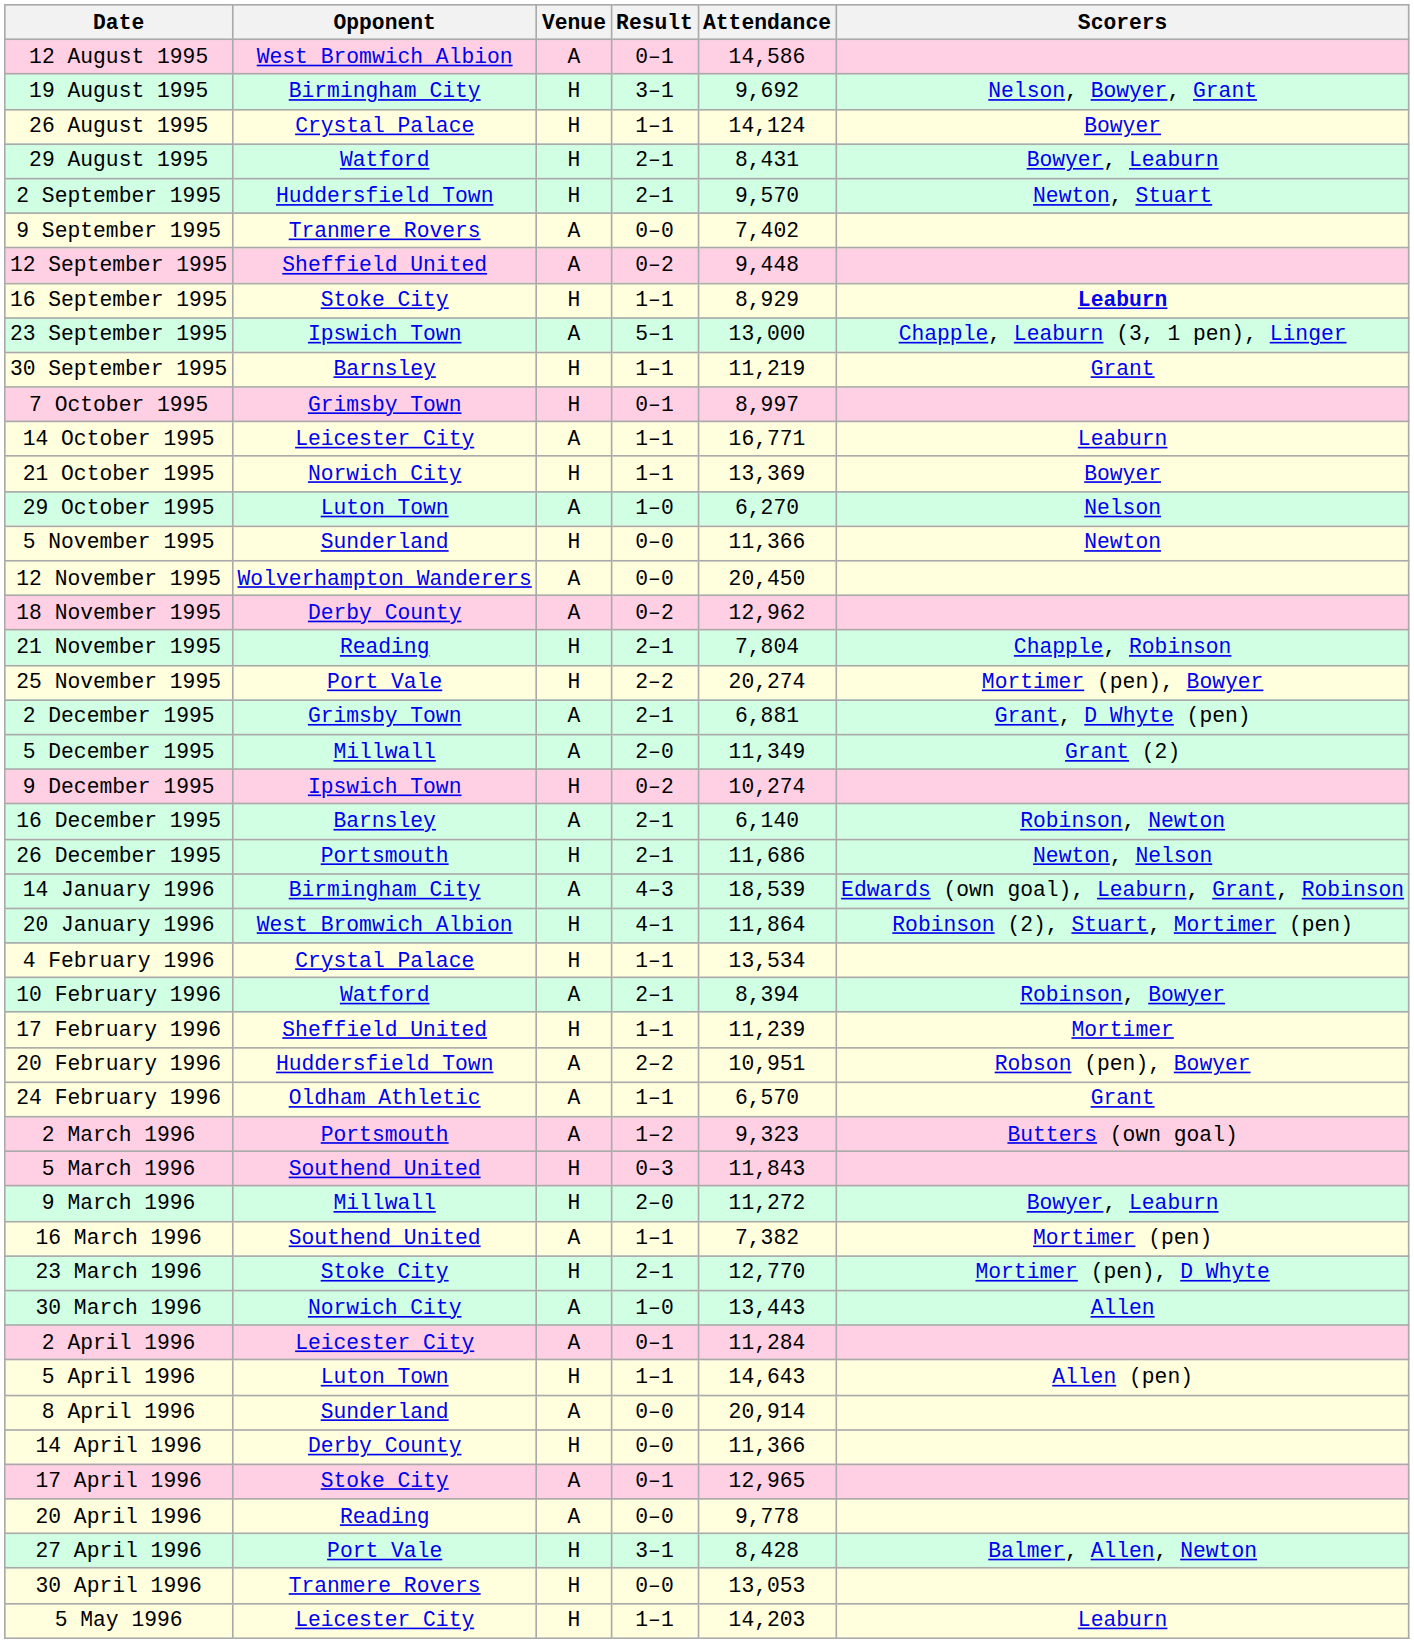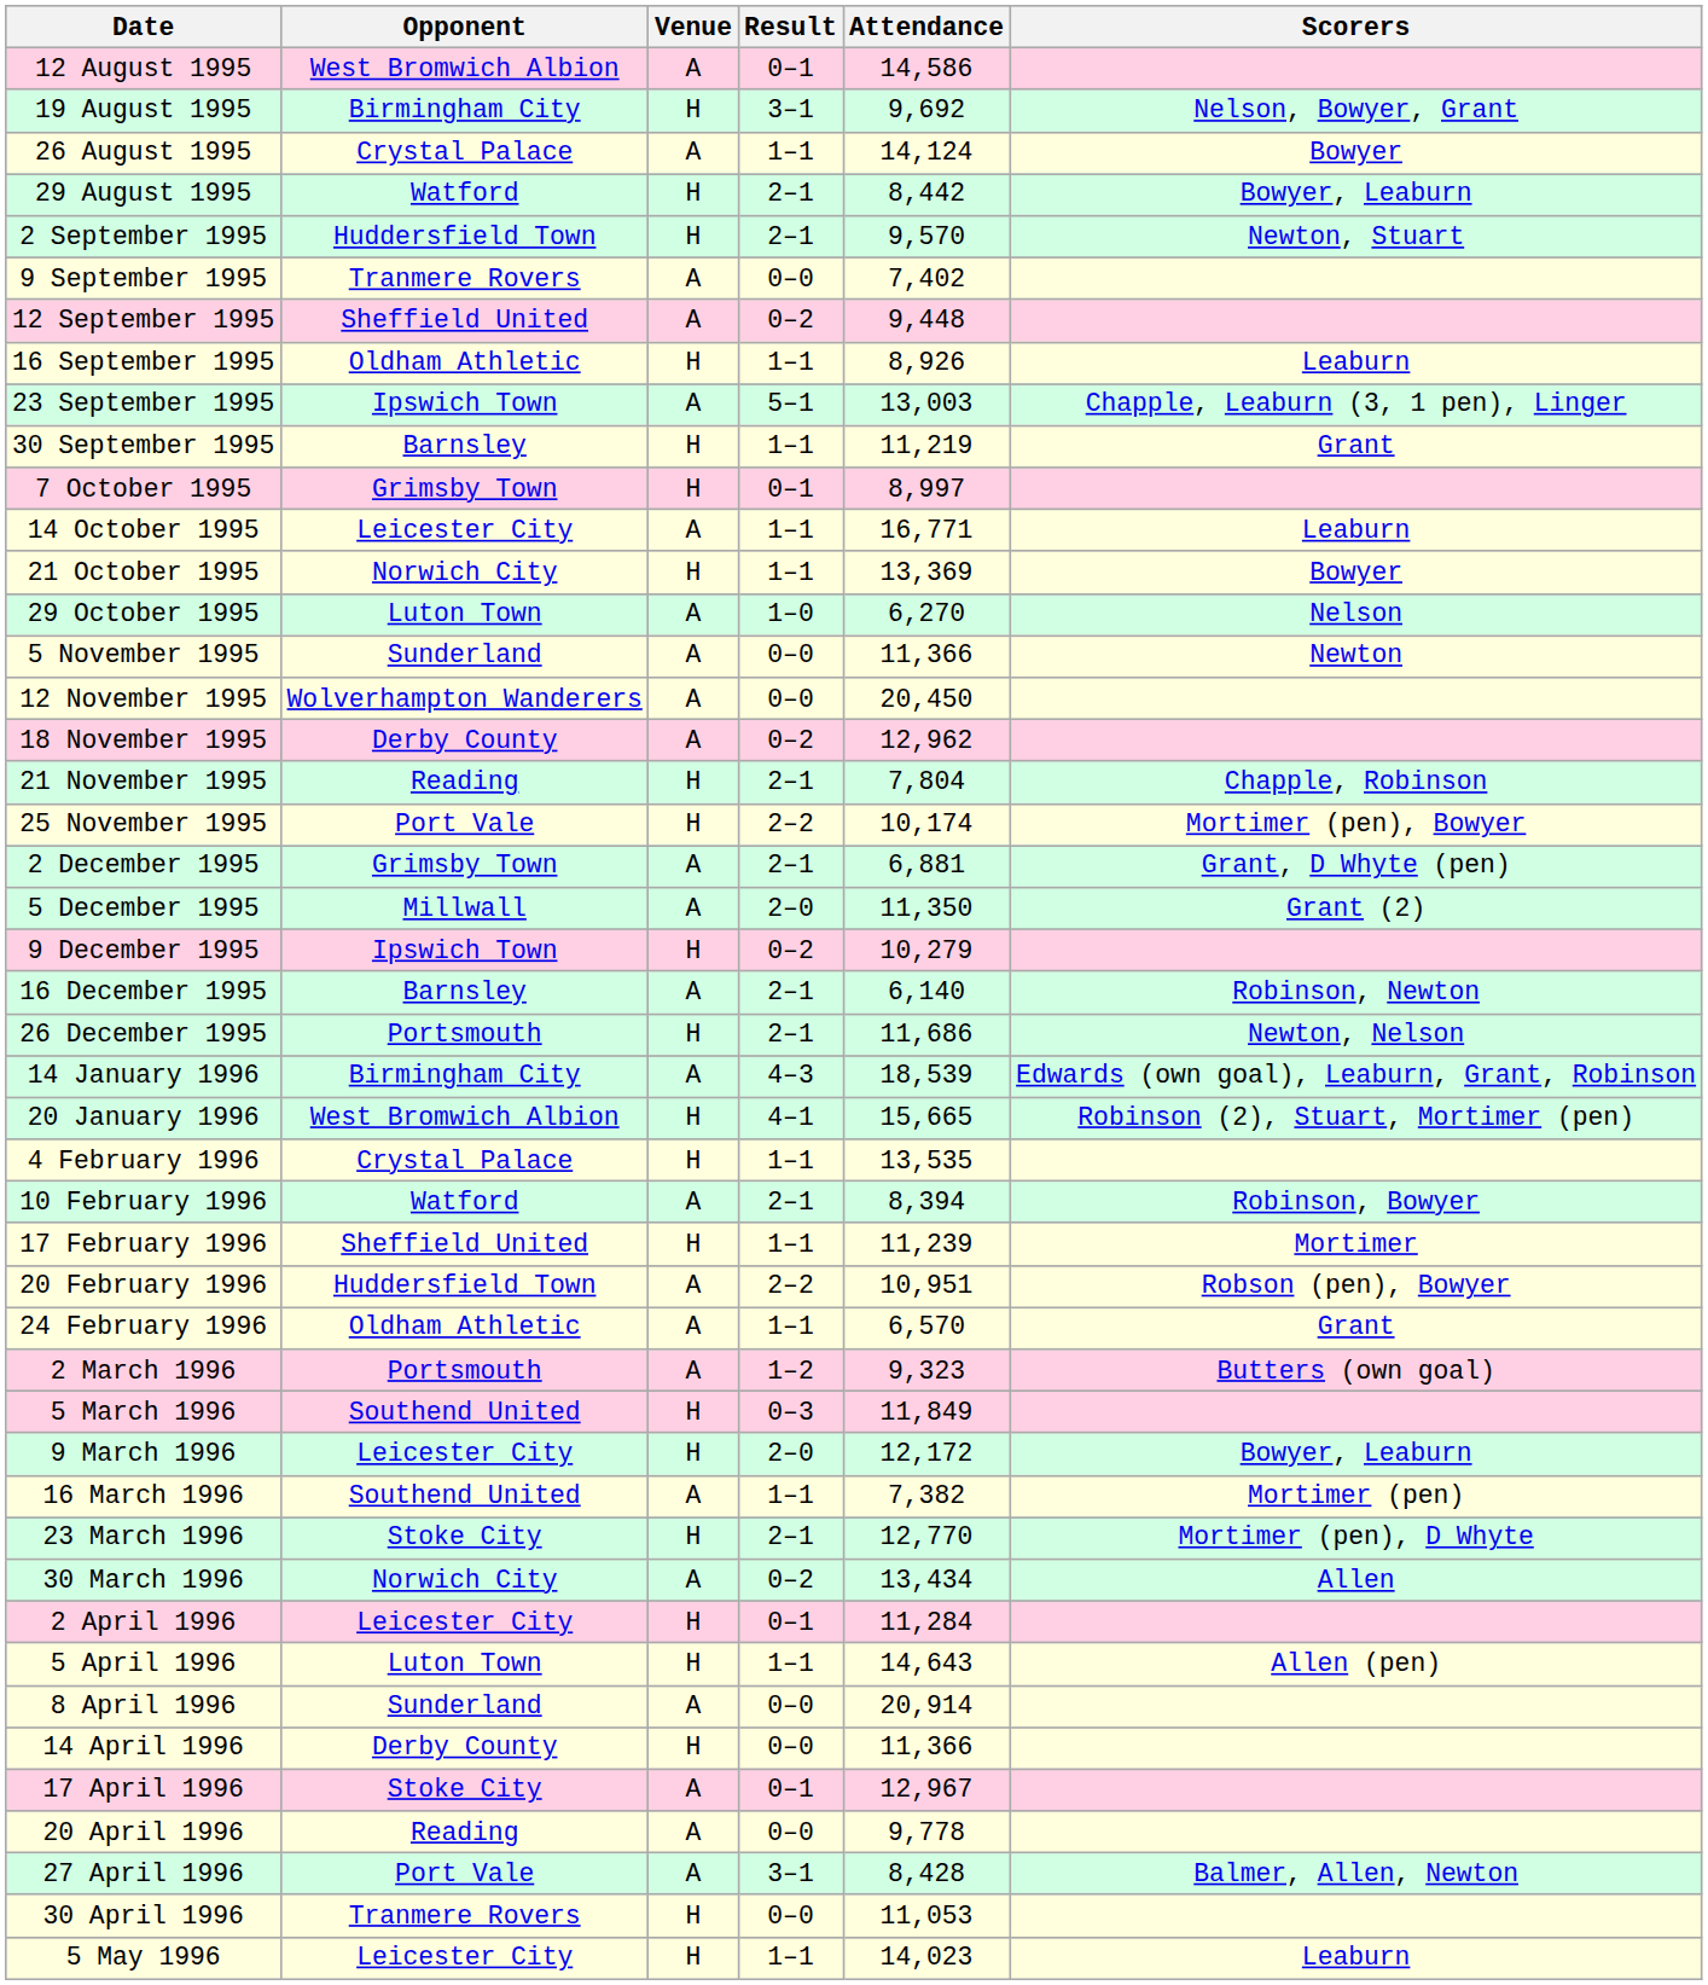 <table class="wikitable sortable" style="font-size:100%; text-align:center">
 <tr>
 <th>Date</th>
 <th>Opponent</th>
 <th>Venue</th>
 <th>Result</th>
 <th>Attendance</th>
 <th>Scorers</th>
 </tr>
 <tr style="background-color: #ffd0e3;">
 <td>12 August 1995</td>
 <td><a href='#'>West Bromwich Albion</a></td>
 <td>A</td>
 <td>0–1</td>
 <td>14,586</td>
 <td></td>
 </tr>
 <tr style="background-color: #d0ffe3;">
 <td>19 August 1995</td>
 <td><a href='#'>Birmingham City</a></td>
 <td>H</td>
 <td>3–1</td>
 <td>9,692</td>
 <td><a href='#'>Nelson</a>, <a href='#'>Bowyer</a>, <a href='#'>Grant</a></td>
 </tr>
 <tr style="background-color: #ffffdd;">
 <td>26 August 1995</td>
 <td><a href='#'>Crystal Palace</a></td>
-<td>H</td>
+<td>A</td>
 <td>1–1</td>
 <td>14,124</td>
 <td><a href='#'>Bowyer</a></td>
 </tr>
 <tr style="background-color: #d0ffe3;">
 <td>29 August 1995</td>
 <td><a href='#'>Watford</a></td>
 <td>H</td>
 <td>2–1</td>
-<td>8,431</td>
+<td>8,442</td>
 <td><a href='#'>Bowyer</a>, <a href='#'>Leaburn</a></td>
 </tr>
 <tr style="background-color: #d0ffe3;">
 <td>2 September 1995</td>
 <td><a href='#'>Huddersfield Town</a></td>
 <td>H</td>
 <td>2–1</td>
 <td>9,570</td>
 <td><a href='#'>Newton</a>, <a href='#'>Stuart</a></td>
 </tr>
 <tr style="background-color: #ffffdd;">
 <td>9 September 1995</td>
 <td><a href='#'>Tranmere Rovers</a></td>
 <td>A</td>
 <td>0–0</td>
 <td>7,402</td>
 <td></td>
 </tr>
 <tr style="background-color: #ffd0e3;">
 <td>12 September 1995</td>
 <td><a href='#'>Sheffield United</a></td>
 <td>A</td>
 <td>0–2</td>
 <td>9,448</td>
 <td></td>
 </tr>
 <tr style="background-color: #ffffdd;">
 <td>16 September 1995</td>
-<td><a href='#'>Stoke City</a></td>
+<td><a href='#'>Oldham Athletic</a></td>
 <td>H</td>
 <td>1–1</td>
-<td>8,929</td>
-<td><strong><a href='#'>Leaburn</a></strong></td>
+<td>8,926</td>
+<td><a href='#'>Leaburn</a></td>
 </tr>
 <tr style="background-color: #d0ffe3;">
 <td>23 September 1995</td>
 <td><a href='#'>Ipswich Town</a></td>
 <td>A</td>
 <td>5–1</td>
-<td>13,000</td>
+<td>13,003</td>
 <td><a href='#'>Chapple</a>, <a href='#'>Leaburn</a> (3, 1 pen), <a href='#'>Linger</a></td>
 </tr>
 <tr style="background-color: #ffffdd;">
 <td>30 September 1995</td>
 <td><a href='#'>Barnsley</a></td>
 <td>H</td>
 <td>1–1</td>
 <td>11,219</td>
 <td><a href='#'>Grant</a></td>
 </tr>
 <tr style="background-color: #ffd0e3;">
 <td>7 October 1995</td>
 <td><a href='#'>Grimsby Town</a></td>
 <td>H</td>
 <td>0–1</td>
 <td>8,997</td>
 <td></td>
 </tr>
 <tr style="background-color: #ffffdd;">
 <td>14 October 1995</td>
 <td><a href='#'>Leicester City</a></td>
 <td>A</td>
 <td>1–1</td>
 <td>16,771</td>
 <td><a href='#'>Leaburn</a></td>
 </tr>
 <tr style="background-color: #ffffdd;">
 <td>21 October 1995</td>
 <td><a href='#'>Norwich City</a></td>
 <td>H</td>
 <td>1–1</td>
 <td>13,369</td>
 <td><a href='#'>Bowyer</a></td>
 </tr>
 <tr style="background-color: #d0ffe3;">
 <td>29 October 1995</td>
 <td><a href='#'>Luton Town</a></td>
 <td>A</td>
 <td>1–0</td>
 <td>6,270</td>
 <td><a href='#'>Nelson</a></td>
 </tr>
 <tr style="background-color: #ffffdd;">
 <td>5 November 1995</td>
 <td><a href='#'>Sunderland</a></td>
-<td>H</td>
+<td>A</td>
 <td>0–0</td>
 <td>11,366</td>
 <td><a href='#'>Newton</a></td>
 </tr>
 <tr style="background-color: #ffffdd;">
 <td>12 November 1995</td>
 <td><a href='#'>Wolverhampton Wanderers</a></td>
 <td>A</td>
 <td>0–0</td>
 <td>20,450</td>
 <td></td>
 </tr>
 <tr style="background-color: #ffd0e3;">
 <td>18 November 1995</td>
 <td><a href='#'>Derby County</a></td>
 <td>A</td>
 <td>0–2</td>
 <td>12,962</td>
 <td></td>
 </tr>
 <tr style="background-color: #d0ffe3;">
 <td>21 November 1995</td>
 <td><a href='#'>Reading</a></td>
 <td>H</td>
 <td>2–1</td>
 <td>7,804</td>
 <td><a href='#'>Chapple</a>, <a href='#'>Robinson</a></td>
 </tr>
 <tr style="background-color: #ffffdd;">
 <td>25 November 1995</td>
 <td><a href='#'>Port Vale</a></td>
 <td>H</td>
 <td>2–2</td>
-<td>20,274</td>
+<td>10,174</td>
 <td><a href='#'>Mortimer</a> (pen), <a href='#'>Bowyer</a></td>
 </tr>
 <tr style="background-color: #d0ffe3;">
 <td>2 December 1995</td>
 <td><a href='#'>Grimsby Town</a></td>
 <td>A</td>
 <td>2–1</td>
 <td>6,881</td>
 <td><a href='#'>Grant</a>, <a href='#'>D Whyte</a> (pen)</td>
 </tr>
 <tr style="background-color: #d0ffe3;">
 <td>5 December 1995</td>
 <td><a href='#'>Millwall</a></td>
 <td>A</td>
 <td>2–0</td>
-<td>11,349</td>
+<td>11,350</td>
 <td><a href='#'>Grant</a> (2)</td>
 </tr>
 <tr style="background-color: #ffd0e3;">
 <td>9 December 1995</td>
 <td><a href='#'>Ipswich Town</a></td>
 <td>H</td>
 <td>0–2</td>
-<td>10,274</td>
+<td>10,279</td>
 <td></td>
 </tr>
 <tr style="background-color: #d0ffe3;">
 <td>16 December 1995</td>
 <td><a href='#'>Barnsley</a></td>
 <td>A</td>
 <td>2–1</td>
 <td>6,140</td>
 <td><a href='#'>Robinson</a>, <a href='#'>Newton</a></td>
 </tr>
 <tr style="background-color: #d0ffe3;">
 <td>26 December 1995</td>
 <td><a href='#'>Portsmouth</a></td>
 <td>H</td>
 <td>2–1</td>
 <td>11,686</td>
 <td><a href='#'>Newton</a>, <a href='#'>Nelson</a></td>
 </tr>
 <tr style="background-color: #d0ffe3;">
 <td>14 January 1996</td>
 <td><a href='#'>Birmingham City</a></td>
 <td>A</td>
 <td>4–3</td>
 <td>18,539</td>
 <td><a href='#'>Edwards</a> (own goal), <a href='#'>Leaburn</a>, <a href='#'>Grant</a>, <a href='#'>Robinson</a></td>
 </tr>
 <tr style="background-color: #d0ffe3;">
 <td>20 January 1996</td>
 <td><a href='#'>West Bromwich Albion</a></td>
 <td>H</td>
 <td>4–1</td>
-<td>11,864</td>
+<td>15,665</td>
 <td><a href='#'>Robinson</a> (2), <a href='#'>Stuart</a>, <a href='#'>Mortimer</a> (pen)</td>
 </tr>
 <tr style="background-color: #ffffdd;">
 <td>4 February 1996</td>
 <td><a href='#'>Crystal Palace</a></td>
 <td>H</td>
 <td>1–1</td>
-<td>13,534</td>
+<td>13,535</td>
 <td></td>
 </tr>
 <tr style="background-color: #d0ffe3;">
 <td>10 February 1996</td>
 <td><a href='#'>Watford</a></td>
 <td>A</td>
 <td>2–1</td>
 <td>8,394</td>
 <td><a href='#'>Robinson</a>, <a href='#'>Bowyer</a></td>
 </tr>
 <tr style="background-color: #ffffdd;">
 <td>17 February 1996</td>
 <td><a href='#'>Sheffield United</a></td>
 <td>H</td>
 <td>1–1</td>
 <td>11,239</td>
 <td><a href='#'>Mortimer</a></td>
 </tr>
 <tr style="background-color: #ffffdd;">
 <td>20 February 1996</td>
 <td><a href='#'>Huddersfield Town</a></td>
 <td>A</td>
 <td>2–2</td>
 <td>10,951</td>
 <td><a href='#'>Robson</a> (pen), <a href='#'>Bowyer</a></td>
 </tr>
 <tr style="background-color: #ffffdd;">
 <td>24 February 1996</td>
 <td><a href='#'>Oldham Athletic</a></td>
 <td>A</td>
 <td>1–1</td>
 <td>6,570</td>
 <td><a href='#'>Grant</a></td>
 </tr>
 <tr style="background-color: #ffd0e3;">
 <td>2 March 1996</td>
 <td><a href='#'>Portsmouth</a></td>
 <td>A</td>
 <td>1–2</td>
 <td>9,323</td>
 <td><a href='#'>Butters</a> (own goal)</td>
 </tr>
 <tr style="background-color: #ffd0e3;">
 <td>5 March 1996</td>
 <td><a href='#'>Southend United</a></td>
 <td>H</td>
 <td>0–3</td>
-<td>11,843</td>
+<td>11,849</td>
 <td></td>
 </tr>
 <tr style="background-color: #d0ffe3;">
 <td>9 March 1996</td>
-<td><a href='#'>Millwall</a></td>
+<td><a href='#'>Leicester City</a></td>
 <td>H</td>
 <td>2–0</td>
-<td>11,272</td>
+<td>12,172</td>
 <td><a href='#'>Bowyer</a>, <a href='#'>Leaburn</a></td>
 </tr>
 <tr style="background-color: #ffffdd;">
 <td>16 March 1996</td>
 <td><a href='#'>Southend United</a></td>
 <td>A</td>
 <td>1–1</td>
 <td>7,382</td>
 <td><a href='#'>Mortimer</a> (pen)</td>
 </tr>
 <tr style="background-color: #d0ffe3;">
 <td>23 March 1996</td>
 <td><a href='#'>Stoke City</a></td>
 <td>H</td>
 <td>2–1</td>
 <td>12,770</td>
 <td><a href='#'>Mortimer</a> (pen), <a href='#'>D Whyte</a></td>
 </tr>
 <tr style="background-color: #d0ffe3;">
 <td>30 March 1996</td>
 <td><a href='#'>Norwich City</a></td>
 <td>A</td>
-<td>1–0</td>
-<td>13,443</td>
+<td>0–2</td>
+<td>13,434</td>
 <td><a href='#'>Allen</a></td>
 </tr>
 <tr style="background-color: #ffd0e3;">
 <td>2 April 1996</td>
 <td><a href='#'>Leicester City</a></td>
-<td>A</td>
+<td>H</td>
 <td>0–1</td>
 <td>11,284</td>
 <td></td>
 </tr>
 <tr style="background-color: #ffffdd;">
 <td>5 April 1996</td>
 <td><a href='#'>Luton Town</a></td>
 <td>H</td>
 <td>1–1</td>
 <td>14,643</td>
 <td><a href='#'>Allen</a> (pen)</td>
 </tr>
 <tr style="background-color: #ffffdd;">
 <td>8 April 1996</td>
 <td><a href='#'>Sunderland</a></td>
 <td>A</td>
 <td>0–0</td>
 <td>20,914</td>
 <td></td>
 </tr>
 <tr style="background-color: #ffffdd;">
 <td>14 April 1996</td>
 <td><a href='#'>Derby County</a></td>
 <td>H</td>
 <td>0–0</td>
 <td>11,366</td>
 <td></td>
 </tr>
 <tr style="background-color: #ffd0e3;">
 <td>17 April 1996</td>
 <td><a href='#'>Stoke City</a></td>
 <td>A</td>
 <td>0–1</td>
-<td>12,965</td>
+<td>12,967</td>
 <td></td>
 </tr>
 <tr style="background-color: #ffffdd;">
 <td>20 April 1996</td>
 <td><a href='#'>Reading</a></td>
 <td>A</td>
 <td>0–0</td>
 <td>9,778</td>
 <td></td>
 </tr>
 <tr style="background-color: #d0ffe3;">
 <td>27 April 1996</td>
 <td><a href='#'>Port Vale</a></td>
-<td>H</td>
+<td>A</td>
 <td>3–1</td>
 <td>8,428</td>
 <td><a href='#'>Balmer</a>, <a href='#'>Allen</a>, <a href='#'>Newton</a></td>
 </tr>
 <tr style="background-color: #ffffdd;">
 <td>30 April 1996</td>
 <td><a href='#'>Tranmere Rovers</a></td>
 <td>H</td>
 <td>0–0</td>
-<td>13,053</td>
+<td>11,053</td>
 <td></td>
 </tr>
 <tr style="background-color: #ffffdd;">
 <td>5 May 1996</td>
 <td><a href='#'>Leicester City</a></td>
 <td>H</td>
 <td>1–1</td>
-<td>14,203</td>
+<td>14,023</td>
 <td><a href='#'>Leaburn</a></td>
 </tr>
 </table>
